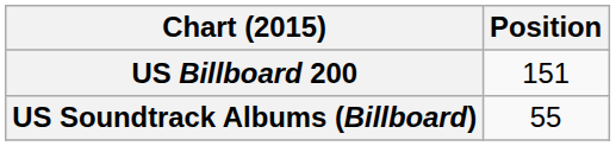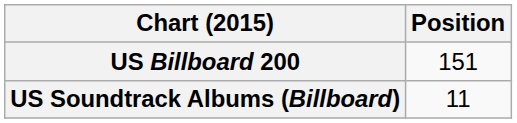 <table class="wikitable sortable plainrowheaders" style="text-align: center">
 <tr>
 <th scope="col">Chart (2015)</th>
 <th scope="col">Position</th>
 </tr>
 <tr>
 <th scope="row">US <em>Billboard</em> 200</th>
 <td>151</td>
 </tr>
 <tr>
 <th scope="row">US Soundtrack Albums (<em>Billboard</em>)</th>
-<td>55</td>
+<td>11</td>
 </tr>
 </table>
